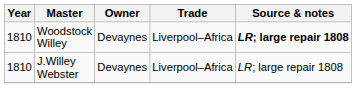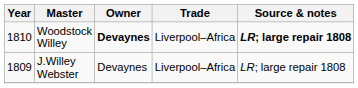 <table class=" wikitable">
 <tr>
 <th>Year</th>
 <th>Master</th>
 <th>Owner</th>
 <th>Trade</th>
 <th>Source & notes</th>
 </tr>
 <tr>
 <td>1810</td>
 <td>Woodstock<br>Willey</td>
-<td>Devaynes</td>
+<td><strong>Devaynes</strong></td>
 <td>Liverpool–Africa</td>
 <td><strong><em>LR</em>; large repair 1808</strong></td>
 </tr>
 <tr>
-<td>1810</td>
+<td>1809</td>
 <td>J.Willey<br>Webster</td>
 <td>Devaynes</td>
 <td>Liverpool–Africa</td>
 <td><em>LR</em>; large repair 1808</td>
 </tr>
 <tr>
 </tr>
 </table>
